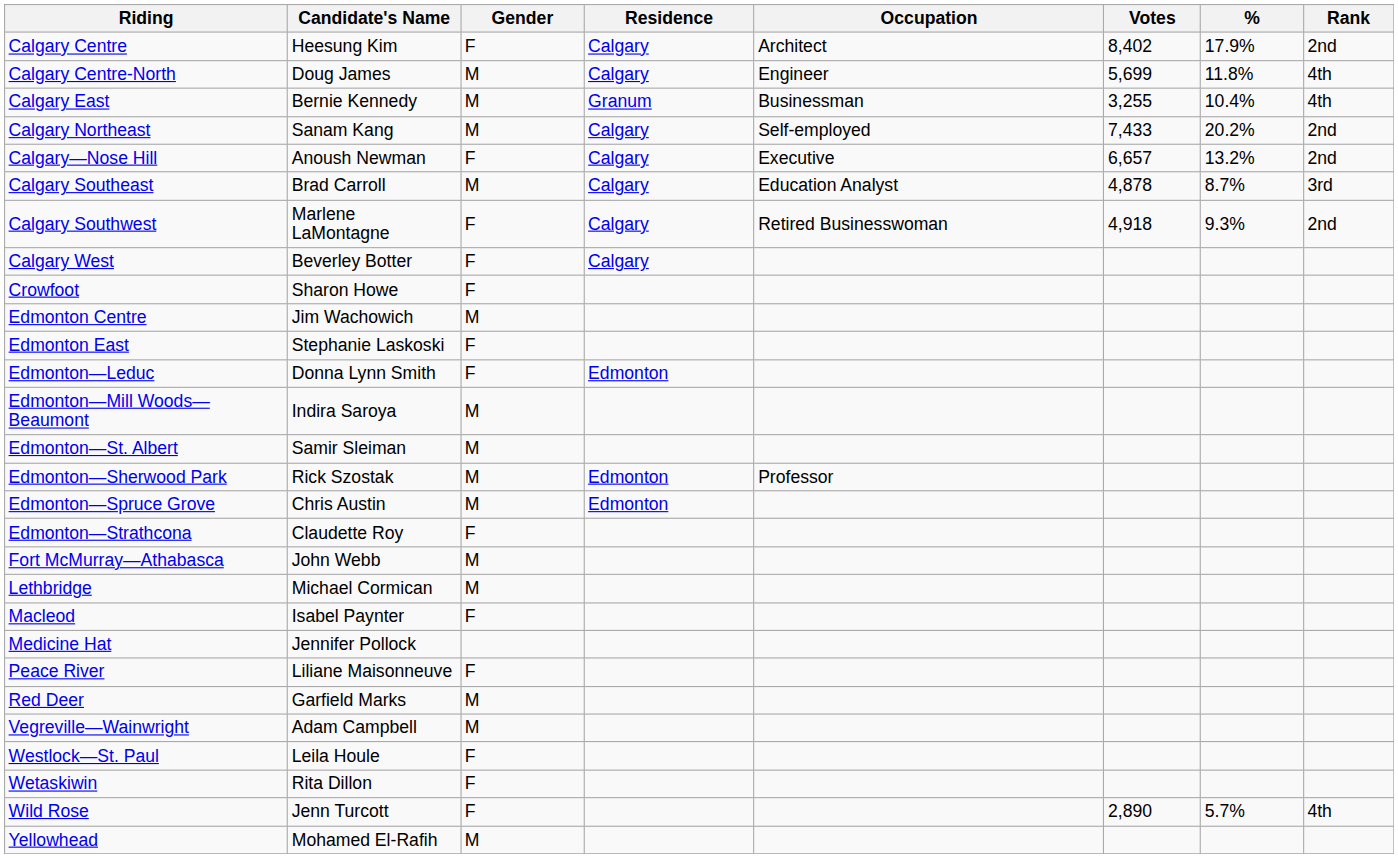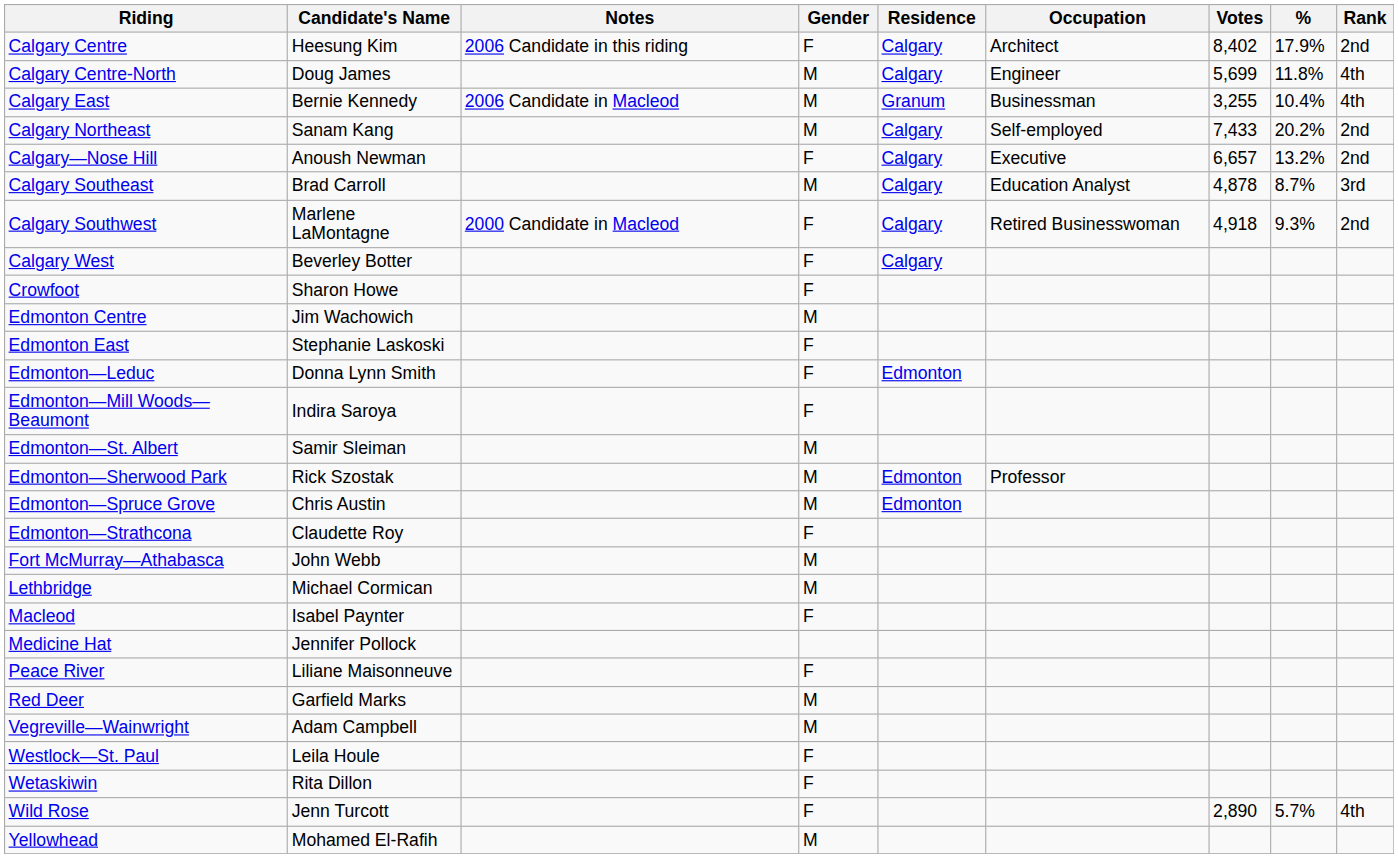 <table class="wikitable sortable"  width="100%">
 <tr>
 <th width="250">Riding<br></th>
 <th width="150">Candidate's Name</th>
+<th width="300">Notes</th>
 <th>Gender</th>
 <th>Residence</th>
 <th>Occupation</th>
 <th>Votes</th>
 <th>%</th>
 <th>Rank</th>
 </tr>
 <tr>
 <td><a href='#'>Calgary Centre</a></td>
 <td>Heesung Kim</td>
+<td><a href='#'>2006</a> Candidate in this riding</td>
 <td>F</td>
 <td><a href='#'>Calgary</a></td>
 <td>Architect</td>
 <td>8,402</td>
 <td>17.9%</td>
 <td>2nd</td>
 </tr>
 <tr>
 <td><a href='#'>Calgary Centre-North</a></td>
 <td>Doug James</td>
+<td></td>
 <td>M</td>
 <td><a href='#'>Calgary</a></td>
 <td>Engineer</td>
 <td>5,699</td>
 <td>11.8%</td>
 <td>4th</td>
 </tr>
 <tr>
 <td><a href='#'>Calgary East</a></td>
 <td>Bernie Kennedy</td>
+<td><a href='#'>2006</a> Candidate in <a href='#'>Macleod</a></td>
 <td>M</td>
 <td><a href='#'>Granum</a></td>
 <td>Businessman</td>
 <td>3,255</td>
 <td>10.4%</td>
 <td>4th</td>
 </tr>
 <tr>
 <td><a href='#'>Calgary Northeast</a></td>
 <td>Sanam Kang</td>
+<td></td>
 <td>M</td>
 <td><a href='#'>Calgary</a></td>
 <td>Self-employed</td>
 <td>7,433</td>
 <td>20.2%</td>
 <td>2nd</td>
 </tr>
 <tr>
 <td><a href='#'>Calgary—Nose Hill</a></td>
 <td>Anoush Newman</td>
+<td></td>
 <td>F</td>
 <td><a href='#'>Calgary</a></td>
 <td>Executive</td>
 <td>6,657</td>
 <td>13.2%</td>
 <td>2nd</td>
 </tr>
 <tr>
 <td><a href='#'>Calgary Southeast</a></td>
 <td>Brad Carroll</td>
+<td></td>
 <td>M</td>
 <td><a href='#'>Calgary</a></td>
 <td>Education Analyst</td>
 <td>4,878</td>
 <td>8.7%</td>
 <td>3rd</td>
 </tr>
 <tr>
 <td><a href='#'>Calgary Southwest</a></td>
 <td>Marlene LaMontagne</td>
+<td><a href='#'>2000</a> Candidate in <a href='#'>Macleod</a></td>
 <td>F</td>
 <td><a href='#'>Calgary</a></td>
 <td>Retired Businesswoman</td>
 <td>4,918</td>
 <td>9.3%</td>
 <td>2nd</td>
 </tr>
 <tr>
 <td><a href='#'>Calgary West</a></td>
 <td>Beverley Botter</td>
+<td></td>
 <td>F</td>
 <td><a href='#'>Calgary</a></td>
 <td></td>
 <td></td>
 <td></td>
 <td></td>
 </tr>
 <tr>
 <td><a href='#'>Crowfoot</a></td>
 <td>Sharon Howe</td>
+<td></td>
 <td>F</td>
 <td></td>
 <td></td>
 <td></td>
 <td></td>
 <td></td>
 </tr>
 <tr>
 <td><a href='#'>Edmonton Centre</a></td>
 <td>Jim Wachowich</td>
+<td></td>
 <td>M</td>
 <td></td>
 <td></td>
 <td></td>
 <td></td>
 <td></td>
 </tr>
 <tr>
 <td><a href='#'>Edmonton East</a></td>
 <td>Stephanie Laskoski</td>
+<td></td>
 <td>F</td>
 <td></td>
 <td></td>
 <td></td>
 <td></td>
 <td></td>
 </tr>
 <tr>
 <td><a href='#'>Edmonton—Leduc</a></td>
 <td>Donna Lynn Smith</td>
+<td></td>
 <td>F</td>
 <td><a href='#'>Edmonton</a></td>
 <td></td>
 <td></td>
 <td></td>
 <td></td>
 </tr>
 <tr>
 <td><a href='#'>Edmonton—Mill Woods—Beaumont</a></td>
 <td>Indira Saroya</td>
-<td>M</td>
+<td></td>
+<td>F</td>
 <td></td>
 <td></td>
 <td></td>
 <td></td>
 <td></td>
 </tr>
 <tr>
 <td><a href='#'>Edmonton—St. Albert</a></td>
 <td>Samir Sleiman</td>
+<td></td>
 <td>M</td>
 <td></td>
 <td></td>
 <td></td>
 <td></td>
 <td></td>
 </tr>
 <tr>
 <td><a href='#'>Edmonton—Sherwood Park</a></td>
 <td>Rick Szostak</td>
+<td></td>
 <td>M</td>
 <td><a href='#'>Edmonton</a></td>
 <td>Professor</td>
 <td></td>
 <td></td>
 <td></td>
 </tr>
 <tr>
 <td><a href='#'>Edmonton—Spruce Grove</a></td>
 <td>Chris Austin</td>
+<td></td>
 <td>M</td>
 <td><a href='#'>Edmonton</a></td>
 <td></td>
 <td></td>
 <td></td>
 <td></td>
 </tr>
 <tr>
 <td><a href='#'>Edmonton—Strathcona</a></td>
 <td>Claudette Roy</td>
+<td></td>
 <td>F</td>
 <td></td>
 <td></td>
 <td></td>
 <td></td>
 <td></td>
 </tr>
 <tr>
 <td><a href='#'>Fort McMurray—Athabasca</a></td>
 <td>John Webb</td>
+<td></td>
 <td>M</td>
 <td></td>
 <td></td>
 <td></td>
 <td></td>
 <td></td>
 </tr>
 <tr>
 <td><a href='#'>Lethbridge</a></td>
 <td>Michael Cormican</td>
+<td></td>
 <td>M</td>
 <td></td>
 <td></td>
 <td></td>
 <td></td>
 <td></td>
 </tr>
 <tr>
 <td><a href='#'>Macleod</a></td>
 <td>Isabel Paynter</td>
+<td></td>
 <td>F</td>
 <td></td>
 <td></td>
 <td></td>
 <td></td>
 <td></td>
 </tr>
 <tr>
 <td><a href='#'>Medicine Hat</a></td>
 <td>Jennifer Pollock</td>
 <td></td>
 <td></td>
 <td></td>
 <td></td>
 <td></td>
 <td></td>
+<td></td>
 </tr>
 <tr>
 <td><a href='#'>Peace River</a></td>
 <td>Liliane Maisonneuve</td>
+<td></td>
 <td>F</td>
 <td></td>
 <td></td>
 <td></td>
 <td></td>
 <td></td>
 </tr>
 <tr>
 <td><a href='#'>Red Deer</a></td>
 <td>Garfield Marks</td>
+<td></td>
 <td>M</td>
 <td></td>
 <td></td>
 <td></td>
 <td></td>
 <td></td>
 </tr>
 <tr>
 <td><a href='#'>Vegreville—Wainwright</a></td>
 <td>Adam Campbell</td>
+<td></td>
 <td>M</td>
 <td></td>
 <td></td>
 <td></td>
 <td></td>
 <td></td>
 </tr>
 <tr>
 <td><a href='#'>Westlock—St. Paul</a></td>
 <td>Leila Houle</td>
+<td></td>
 <td>F</td>
 <td></td>
 <td></td>
 <td></td>
 <td></td>
 <td></td>
 </tr>
 <tr>
 <td><a href='#'>Wetaskiwin</a></td>
 <td>Rita Dillon</td>
+<td></td>
 <td>F</td>
 <td></td>
 <td></td>
 <td></td>
 <td></td>
 <td></td>
 </tr>
 <tr>
 <td><a href='#'>Wild Rose</a></td>
 <td>Jenn Turcott</td>
+<td></td>
 <td>F</td>
 <td></td>
 <td></td>
 <td>2,890</td>
 <td>5.7%</td>
 <td>4th</td>
 </tr>
 <tr>
 <td><a href='#'>Yellowhead</a></td>
 <td>Mohamed El-Rafih</td>
+<td></td>
 <td>M</td>
 <td></td>
 <td></td>
 <td></td>
 <td></td>
 <td></td>
 </tr>
 </table>
